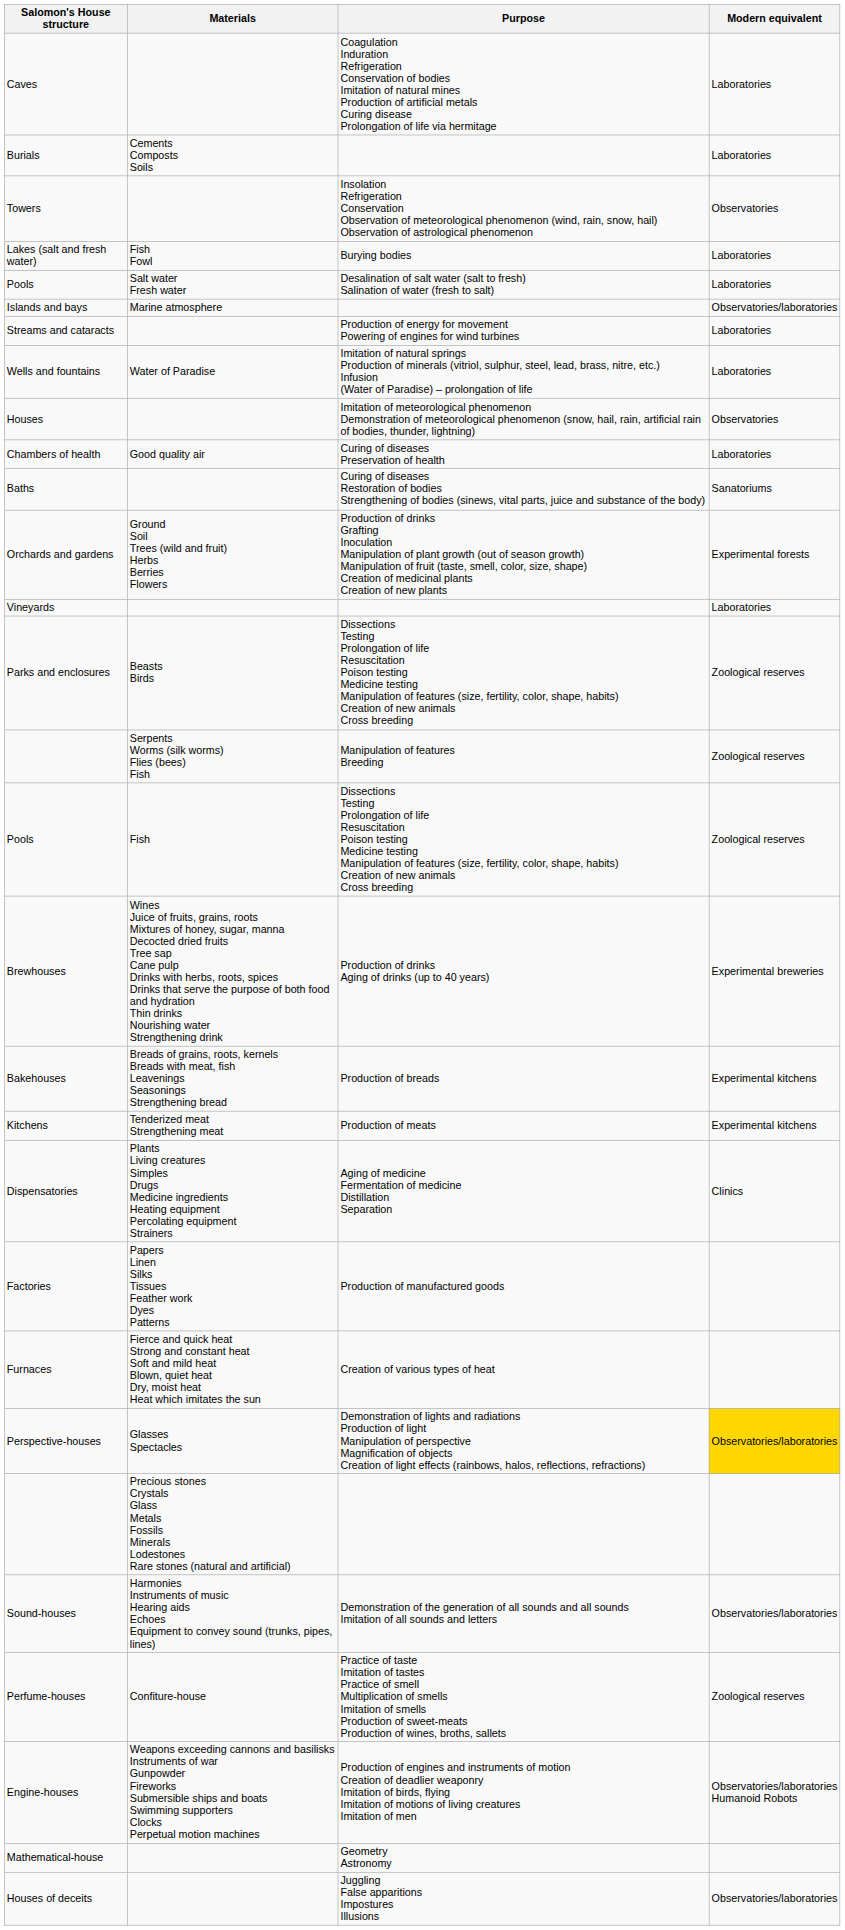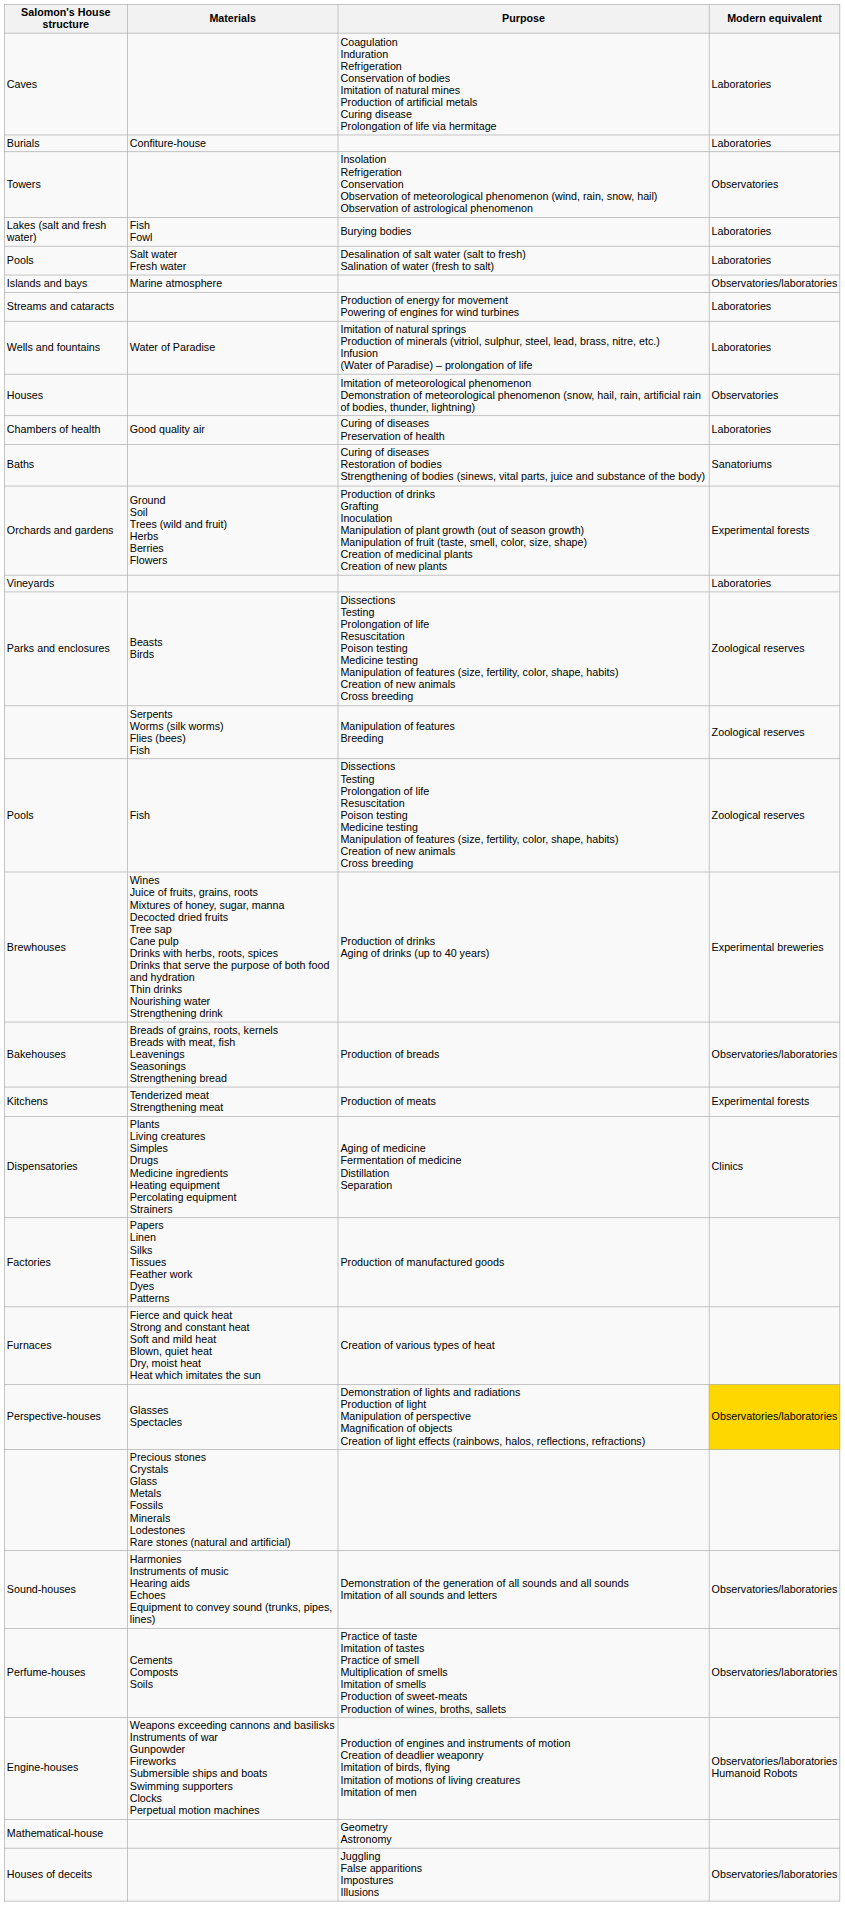 <table class="wikitable">
 <tr>
 <th>Salomon's House structure</th>
 <th>Materials</th>
 <th>Purpose</th>
 <th>Modern equivalent</th>
 </tr>
 <tr>
 <td>Caves</td>
 <td></td>
 <td>Coagulation<br>Induration<br>Refrigeration<br>Conservation of bodies<br>Imitation of natural mines<br>Production of artificial metals<br>Curing disease<br>Prolongation of life via hermitage</td>
 <td>Laboratories</td>
 </tr>
 <tr>
 <td>Burials</td>
-<td>Cements<br>Composts<br>Soils</td>
+<td>Confiture-house</td>
 <td></td>
 <td>Laboratories</td>
 </tr>
 <tr>
 <td>Towers</td>
 <td></td>
 <td>Insolation<br>Refrigeration<br>Conservation<br>Observation of meteorological phenomenon (wind, rain, snow, hail)<br>Observation of astrological phenomenon</td>
 <td>Observatories</td>
 </tr>
 <tr>
 <td>Lakes (salt and fresh water)</td>
 <td>Fish<br>Fowl</td>
 <td>Burying bodies</td>
 <td>Laboratories</td>
 </tr>
 <tr>
 <td>Pools</td>
 <td>Salt water<br>Fresh water</td>
 <td>Desalination of salt water (salt to fresh)<br>Salination of water (fresh to salt)</td>
 <td>Laboratories</td>
 </tr>
 <tr>
 <td>Islands and bays</td>
 <td>Marine atmosphere</td>
 <td></td>
 <td>Observatories/laboratories</td>
 </tr>
 <tr>
 <td>Streams and cataracts</td>
 <td></td>
 <td>Production of energy for movement<br>Powering of engines for wind turbines</td>
 <td>Laboratories</td>
 </tr>
 <tr>
 <td>Wells and fountains</td>
 <td>Water of Paradise</td>
 <td>Imitation of natural springs<br>Production of minerals (vitriol, sulphur, steel, lead, brass, nitre, etc.)<br>Infusion<br>(Water of Paradise) – prolongation of life</td>
 <td>Laboratories</td>
 </tr>
 <tr>
 <td>Houses</td>
 <td></td>
 <td>Imitation of meteorological phenomenon<br>Demonstration of meteorological phenomenon (snow, hail, rain, artificial rain of bodies, thunder, lightning)</td>
 <td>Observatories</td>
 </tr>
 <tr>
 <td>Chambers of health</td>
 <td>Good quality air</td>
 <td>Curing of diseases<br>Preservation of health</td>
 <td>Laboratories</td>
 </tr>
 <tr>
 <td>Baths</td>
 <td></td>
 <td>Curing of diseases<br>Restoration of bodies<br>Strengthening of bodies (sinews, vital parts, juice and substance of the body)</td>
 <td>Sanatoriums</td>
 </tr>
 <tr>
 <td>Orchards and gardens</td>
 <td>Ground<br>Soil<br>Trees (wild and fruit)<br>Herbs<br>Berries<br>Flowers</td>
 <td>Production of drinks<br>Grafting<br>Inoculation<br>Manipulation of plant growth (out of season growth)<br>Manipulation of fruit (taste, smell, color, size, shape)<br>Creation of medicinal plants<br>Creation of new plants</td>
 <td>Experimental forests</td>
 </tr>
 <tr>
 <td>Vineyards</td>
 <td></td>
 <td></td>
 <td>Laboratories</td>
 </tr>
 <tr>
 <td>Parks and enclosures</td>
 <td>Beasts<br>Birds</td>
 <td>Dissections<br>Testing<br>Prolongation of life<br>Resuscitation<br>Poison testing<br>Medicine testing<br>Manipulation of features (size, fertility, color, shape, habits)<br>Creation of new animals<br>Cross breeding</td>
 <td>Zoological reserves</td>
 </tr>
 <tr>
 <td></td>
 <td>Serpents<br>Worms (silk worms)<br>Flies (bees)<br>Fish</td>
 <td>Manipulation of features<br>Breeding</td>
 <td>Zoological reserves</td>
 </tr>
 <tr>
 <td>Pools</td>
 <td>Fish</td>
 <td>Dissections<br>Testing<br>Prolongation of life<br>Resuscitation<br>Poison testing<br>Medicine testing<br>Manipulation of features (size, fertility, color, shape, habits)<br>Creation of new animals<br>Cross breeding</td>
 <td>Zoological reserves</td>
 </tr>
 <tr>
 <td>Brewhouses</td>
 <td>Wines<br>Juice of fruits, grains, roots<br>Mixtures of honey, sugar, manna<br>Decocted dried fruits<br>Tree sap<br>Cane pulp<br>Drinks with herbs, roots, spices<br>Drinks that serve the purpose of both food and hydration<br>Thin drinks<br>Nourishing water<br>Strengthening drink</td>
 <td>Production of drinks<br>Aging of drinks (up to 40 years)</td>
 <td>Experimental breweries</td>
 </tr>
 <tr>
 <td>Bakehouses</td>
 <td>Breads of grains, roots, kernels<br>Breads with meat, fish<br>Leavenings<br>Seasonings<br>Strengthening bread</td>
 <td>Production of breads</td>
-<td>Experimental kitchens</td>
+<td>Observatories/laboratories</td>
 </tr>
 <tr>
 <td>Kitchens</td>
 <td>Tenderized meat<br>Strengthening meat</td>
 <td>Production of meats</td>
-<td>Experimental kitchens</td>
+<td>Experimental forests</td>
 </tr>
 <tr>
 <td>Dispensatories</td>
 <td>Plants<br>Living creatures<br>Simples<br>Drugs<br>Medicine ingredients<br>Heating equipment<br>Percolating equipment<br>Strainers</td>
 <td>Aging of medicine<br>Fermentation of medicine<br>Distillation<br>Separation</td>
 <td>Clinics</td>
 </tr>
 <tr>
 <td>Factories</td>
 <td>Papers<br>Linen<br>Silks<br>Tissues<br>Feather work<br>Dyes<br>Patterns</td>
 <td>Production of manufactured goods</td>
 <td></td>
 </tr>
 <tr>
 <td>Furnaces</td>
 <td>Fierce and quick heat<br>Strong and constant heat<br>Soft and mild heat<br>Blown, quiet heat<br>Dry, moist heat<br>Heat which imitates the sun</td>
 <td>Creation of various types of heat</td>
 <td></td>
 </tr>
 <tr>
 <td>Perspective-houses</td>
 <td>Glasses<br>Spectacles</td>
 <td>Demonstration of lights and radiations<br>Production of light<br>Manipulation of perspective<br>Magnification of objects<br>Creation of light effects (rainbows, halos, reflections, refractions)</td>
 <td style="background: gold;">Observatories/laboratories</td>
 </tr>
 <tr>
 <td></td>
 <td>Precious stones<br>Crystals<br>Glass<br>Metals<br>Fossils<br>Minerals<br>Lodestones<br>Rare stones (natural and artificial)</td>
 <td></td>
 <td></td>
 </tr>
 <tr>
 <td>Sound-houses</td>
 <td>Harmonies<br>Instruments of music<br>Hearing aids<br>Echoes<br>Equipment to convey sound (trunks, pipes, lines)</td>
 <td>Demonstration of the generation of all sounds and all sounds<br>Imitation of all sounds and letters</td>
 <td>Observatories/laboratories</td>
 </tr>
 <tr>
 <td>Perfume-houses</td>
-<td>Confiture-house</td>
+<td>Cements<br>Composts<br>Soils</td>
 <td>Practice of taste<br>Imitation of tastes<br>Practice of smell<br>Multiplication of smells<br>Imitation of smells<br>Production of sweet-meats<br>Production of wines, broths, sallets</td>
-<td>Zoological reserves</td>
+<td>Observatories/laboratories</td>
 </tr>
 <tr>
 <td>Engine-houses</td>
 <td>Weapons exceeding cannons and basilisks<br>Instruments of war<br>Gunpowder<br>Fireworks<br>Submersible ships and boats<br>Swimming supporters<br>Clocks<br>Perpetual motion machines</td>
 <td>Production of engines and instruments of motion<br>Creation of deadlier weaponry<br>Imitation of birds, flying<br>Imitation of motions of living creatures<br>Imitation of men</td>
 <td>Observatories/laboratories<br>Humanoid Robots</td>
 </tr>
 <tr>
 <td>Mathematical-house</td>
 <td></td>
 <td>Geometry<br>Astronomy</td>
 <td></td>
 </tr>
 <tr>
 <td>Houses of deceits</td>
 <td></td>
 <td>Juggling<br>False apparitions<br>Impostures<br>Illusions</td>
 <td>Observatories/laboratories</td>
 </tr>
 </table>
